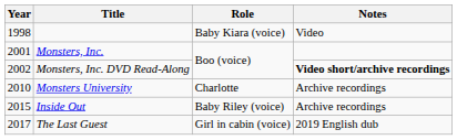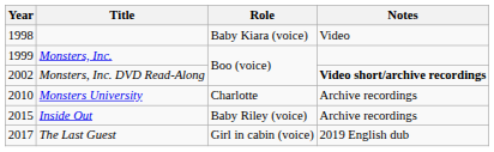 <table class="wikitable sortable">
 <tr>
 <th>Year</th>
 <th>Title</th>
 <th>Role</th>
 <th>Notes</th>
 </tr>
 <tr>
 <td>1998</td>
 <td><em></em></td>
 <td>Baby Kiara (voice)</td>
 <td>Video</td>
 </tr>
 <tr>
-<td>2001</td>
+<td>1999</td>
 <td><em><a href='#'>Monsters, Inc.</a></em></td>
 <td rowspan="2">Boo (voice)</td>
 <td></td>
 </tr>
 <tr>
 <td>2002</td>
 <td><em>Monsters, Inc. DVD Read-Along</em></td>
 <td><strong>Video short/archive recordings</strong></td>
 </tr>
 <tr>
 <td>2010</td>
 <td><em><a href='#'>Monsters University</a></em></td>
 <td>Charlotte</td>
 <td>Archive recordings</td>
 </tr>
 <tr>
 <td>2015</td>
 <td><em><a href='#'>Inside Out</a></em></td>
 <td>Baby Riley (voice)</td>
 <td>Archive recordings</td>
 </tr>
 <tr>
 <td>2017</td>
 <td><em>The Last Guest</em></td>
 <td>Girl in cabin (voice)</td>
 <td>2019 English dub</td>
 </tr>
 </table>
